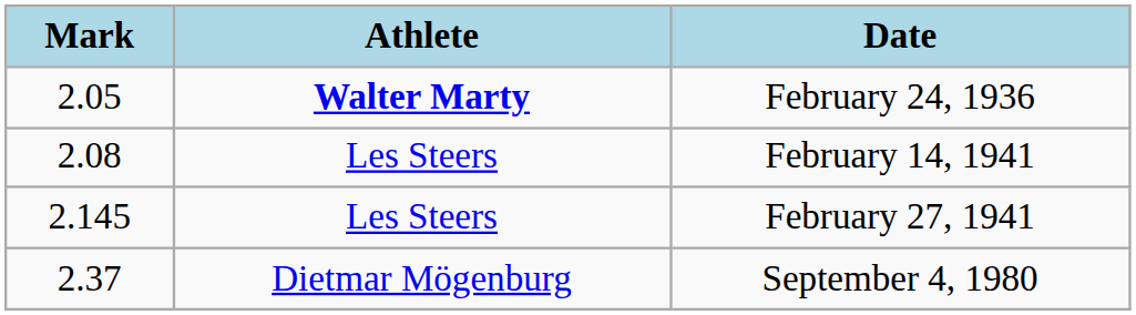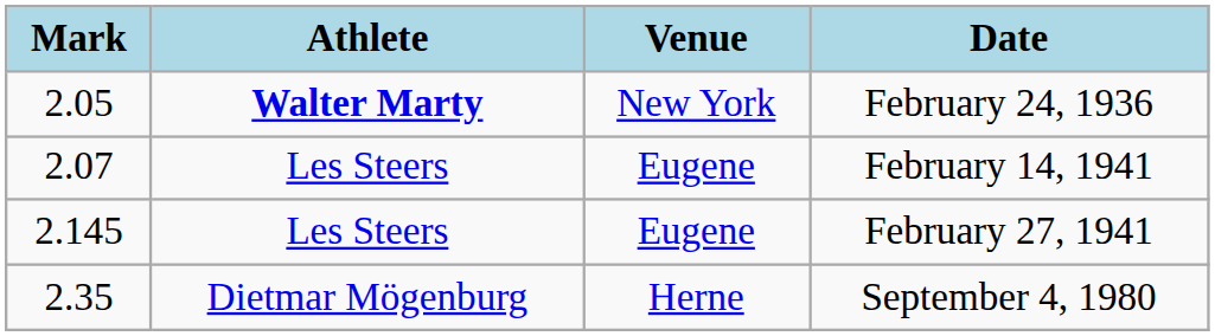 <table class="wikitable" style="text-align:center; font-size:90%; width:50%;">
 <tr>
 <th style="background:lightblue;">Mark</th>
 <th style="background:lightblue;">Athlete</th>
+<th style="background:lightblue;">Venue</th>
 <th style="background:lightblue;">Date</th>
 </tr>
 <tr>
 <td>2.05</td>
 <td><strong><a href='#'>Walter Marty</a> </strong></td>
+<td><a href='#'>New York</a></td>
 <td>February 24, 1936</td>
 </tr>
 <tr>
-<td>2.08</td>
+<td>2.07</td>
 <td><a href='#'>Les Steers</a> </td>
+<td><a href='#'>Eugene</a></td>
 <td>February 14, 1941</td>
 </tr>
 <tr>
 <td>2.145</td>
 <td><a href='#'>Les Steers</a> </td>
+<td><a href='#'>Eugene</a></td>
 <td>February 27, 1941</td>
 </tr>
 <tr>
-<td>2.37</td>
+<td>2.35</td>
 <td><a href='#'>Dietmar Mögenburg</a> </td>
+<td><a href='#'>Herne</a></td>
 <td>September 4, 1980</td>
 </tr>
 </table>
